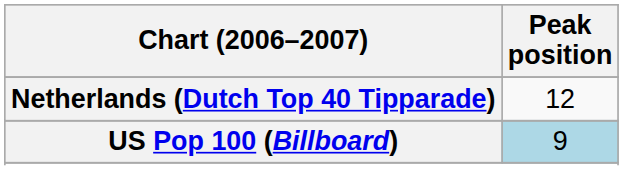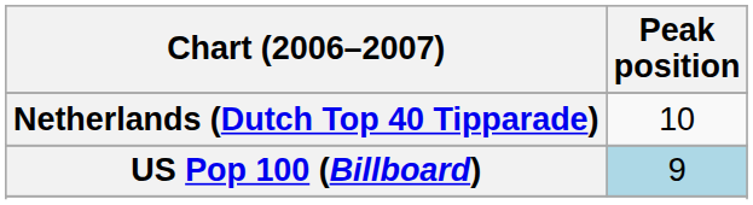 <table class="wikitable sortable plainrowheaders" style="text-align:center">
 <tr>
 <th>Chart (2006–2007)</th>
 <th>Peak<br>position</th>
 </tr>
 <tr>
 </tr>
 <tr>
 </tr>
 <tr>
 </tr>
 <tr>
 </tr>
 <tr>
 </tr>
 <tr>
 </tr>
 <tr>
 </tr>
 <tr>
 </tr>
 <tr>
 </tr>
 <tr>
 <th scope="row">Netherlands (<a href='#'>Dutch Top 40 Tipparade</a>)</th>
-<td>12</td>
+<td>10</td>
 </tr>
 <tr>
 </tr>
 <tr>
 </tr>
 <tr>
 </tr>
 <tr>
 </tr>
 <tr>
 </tr>
 <tr>
 </tr>
 <tr>
 </tr>
 <tr>
 </tr>
 <tr>
 </tr>
 <tr>
 <th scope="row">US <a href='#'>Pop 100</a> (<em><a href='#'>Billboard</a></em>)</th>
 <td style="background: lightblue;">9</td>
 </tr>
 <tr>
 </tr>
 <tr>
 </tr>
 </table>
